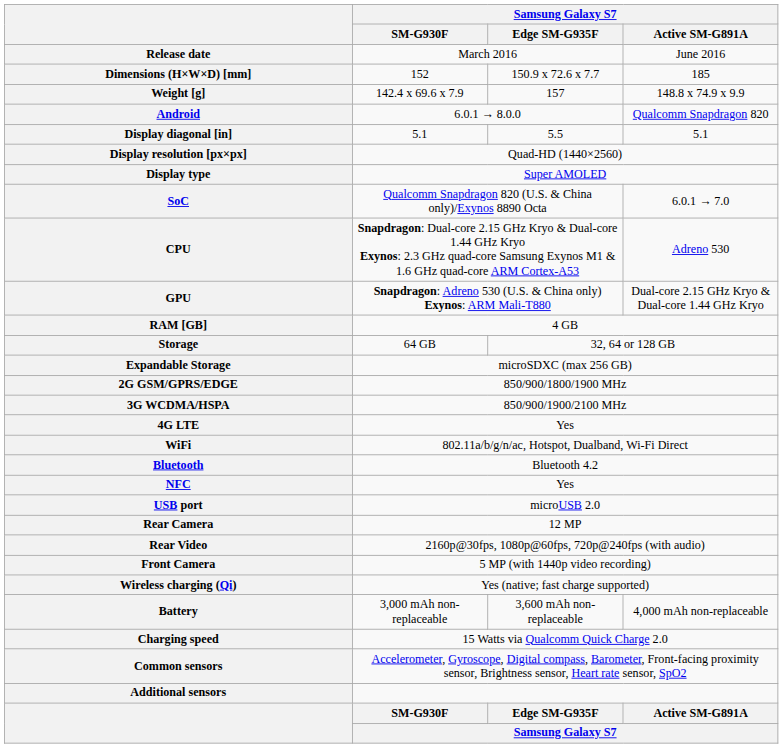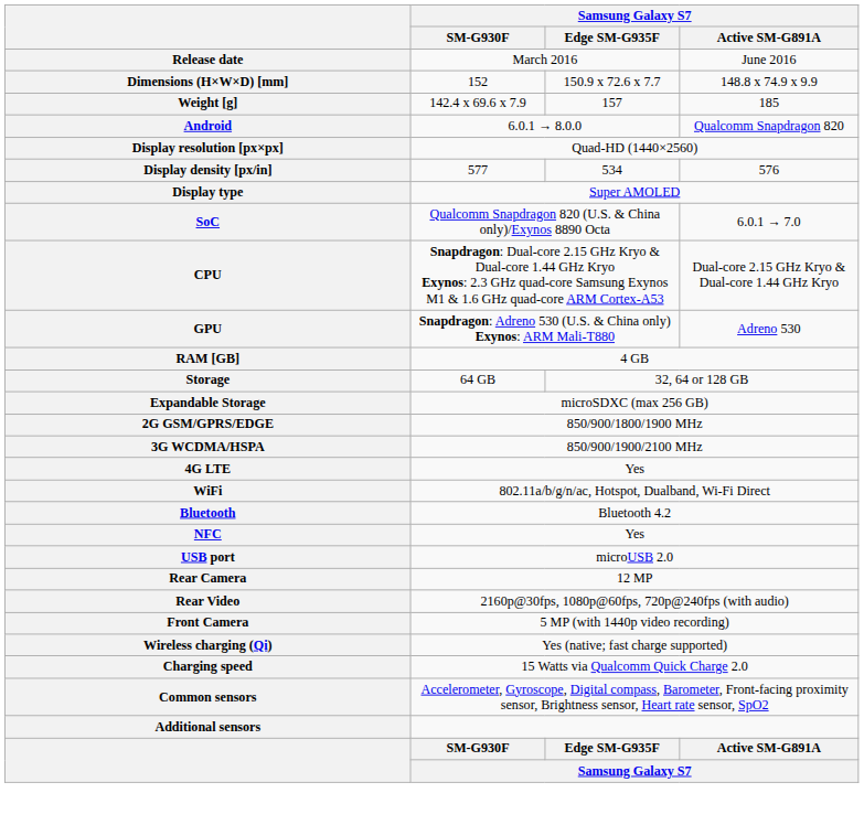 <table class="wikitable" style="text-align: center; font-size:85%">
 <tr>
 <th width="8%" rowspan="2"></th>
 <th width="8%" colspan=3><a href='#'>Samsung Galaxy S7</a></th>
 </tr>
 <tr>
 <th>SM-G930F</th>
 <th>Edge SM-G935F</th>
 <th>Active SM-G891A</th>
 </tr>
 <tr>
 <th>Release date</th>
 <td colspan="2">March 2016</td>
 <td colspan="1">June 2016</td>
 </tr>
 <tr>
 <th title="height × width × depth, all in millimetres">Dimensions (H×W×D) [mm]</th>
 <td colspan="1">152</td>
 <td colspan="1">150.9 x 72.6 x 7.7</td>
-<td colspan="1">185</td>
+<td colspan="1">148.8 x 74.9 x 9.9</td>
 </tr>
 <tr>
 <th title="weight with battery in grams">Weight [g]</th>
 <td colspan="1">142.4 x 69.6 x 7.9</td>
 <td colspan="1">157</td>
-<td colspan="1">148.8 x 74.9 x 9.9</td>
+<td colspan="1">185</td>
 </tr>
 <tr>
 <th title="Operating System"><a href='#'>Android</a></th>
 <td colspan="2">6.0.1 → 8.0.0</td>
 <td colspan="1"><a href='#'>Qualcomm Snapdragon</a> 820</td>
 </tr>
 <tr>
-<th>Display diagonal [in]</th>
-<td colspan="1">5.1</td>
-<td colspan="1">5.5</td>
-<td colspan="1">5.1</td>
+<th>Display resolution [px×px]</th>
+<td colspan="3">Quad-HD (1440×2560)</td>
 </tr>
 <tr>
-<th>Display resolution [px×px]</th>
-<td colspan="3">Quad-HD (1440×2560)</td>
+<th>Display density [px/in]</th>
+<td colspan="1">577</td>
+<td colspan="1">534</td>
+<td colspan="1">576</td>
 </tr>
 <tr>
 <th>Display type</th>
 <td colspan="3"><a href='#'>Super AMOLED</a></td>
 </tr>
 <tr>
 <th><a href='#'>SoC</a></th>
 <td colspan="2"><a href='#'>Qualcomm Snapdragon</a> 820 (U.S. & China only)/<a href='#'>Exynos</a> 8890 Octa</td>
 <td>6.0.1 → 7.0</td>
 </tr>
 <tr>
 <th>CPU</th>
 <td colspan="2"><strong>Snapdragon</strong>: Dual-core 2.15 GHz Kryo & Dual-core 1.44 GHz Kryo<br><strong>Exynos</strong>: 2.3 GHz quad-core Samsung Exynos M1 & 1.6 GHz quad-core <a href='#'>ARM Cortex-A53</a></td>
-<td colspan="1"><a href='#'>Adreno</a> 530</td>
+<td colspan="1">Dual-core 2.15 GHz Kryo & Dual-core 1.44 GHz Kryo</td>
 </tr>
 <tr>
 <th>GPU</th>
 <td colspan="2"><strong>Snapdragon</strong>: <a href='#'>Adreno</a> 530 (U.S. & China only)<br><strong>Exynos</strong>: <a href='#'>ARM Mali-T880</a></td>
-<td colspan="1">Dual-core 2.15 GHz Kryo & Dual-core 1.44 GHz Kryo</td>
+<td colspan="1"><a href='#'>Adreno</a> 530</td>
 </tr>
 <tr>
 <th>RAM [GB]</th>
 <td colspan="3">4 GB</td>
 </tr>
 <tr>
 <th>Storage</th>
 <td colspan="1">64 GB</td>
 <td colspan="2">32, 64 or 128 GB</td>
 </tr>
 <tr>
 <th>Expandable Storage</th>
 <td colspan="3">microSDXC (max 256 GB)</td>
 </tr>
 <tr>
 <th>2G GSM/GPRS/EDGE</th>
 <td colspan="3">850/900/1800/1900 MHz</td>
 </tr>
 <tr>
 <th>3G WCDMA/HSPA</th>
 <td colspan="3">850/900/1900/2100 MHz</td>
 </tr>
 <tr>
 <th>4G LTE</th>
 <td colspan="3">Yes</td>
 </tr>
 <tr>
 <th>WiFi</th>
 <td colspan="3">802.11a/b/g/n/ac, Hotspot, Dualband, Wi-Fi Direct</td>
 </tr>
 <tr>
 <th><a href='#'>Bluetooth</a></th>
 <td colspan="3">Bluetooth 4.2</td>
 </tr>
 <tr>
 <th><a href='#'>NFC</a></th>
 <td colspan="3">Yes</td>
 </tr>
 <tr>
 <th><a href='#'>USB</a> port</th>
 <td colspan="3">micro<a href='#'>USB</a> 2.0</td>
 </tr>
 <tr>
 <th>Rear Camera</th>
 <td colspan="3">12 MP</td>
 </tr>
 <tr>
 <th>Rear Video</th>
 <td colspan="3">2160p@30fps, 1080p@60fps, 720p@240fps (with audio)</td>
 </tr>
 <tr>
 <th>Front Camera</th>
 <td colspan="3">5 MP (with 1440p video recording)</td>
 </tr>
 <tr>
 <th>Wireless charging (<a href='#'>Qi</a>)</th>
 <td colspan="3">Yes (native; fast charge supported)</td>
 </tr>
 <tr>
-<th>Battery</th>
-<td colspan="1">3,000 mAh non-replaceable</td>
-<td colspan="1">3,600 mAh non-replaceable</td>
-<td colspan="1">4,000 mAh non-replaceable</td>
-</tr>
-<tr>
 <th>Charging speed</th>
 <td colspan="3">15 Watts via <a href='#'>Qualcomm Quick Charge</a> 2.0</td>
 </tr>
 <tr>
 <th>Common sensors</th>
 <td colspan="3"><a href='#'>Accelerometer</a>, <a href='#'>Gyroscope</a>, <a href='#'>Digital compass</a>, <a href='#'>Barometer</a>, Front-facing proximity sensor, Brightness sensor, <a href='#'>Heart rate</a> sensor, <a href='#'>SpO2</a></td>
 </tr>
 <tr>
 <th>Additional sensors</th>
 <td colspan="3"></td>
 </tr>
 <tr>
 <th width="8%" rowspan="2"></th>
 <th>SM-G930F</th>
 <th>Edge SM-G935F</th>
 <th>Active SM-G891A</th>
 </tr>
 <tr>
 <th width="8%" colspan=3><a href='#'>Samsung Galaxy S7</a></th>
 </tr>
 </table>
